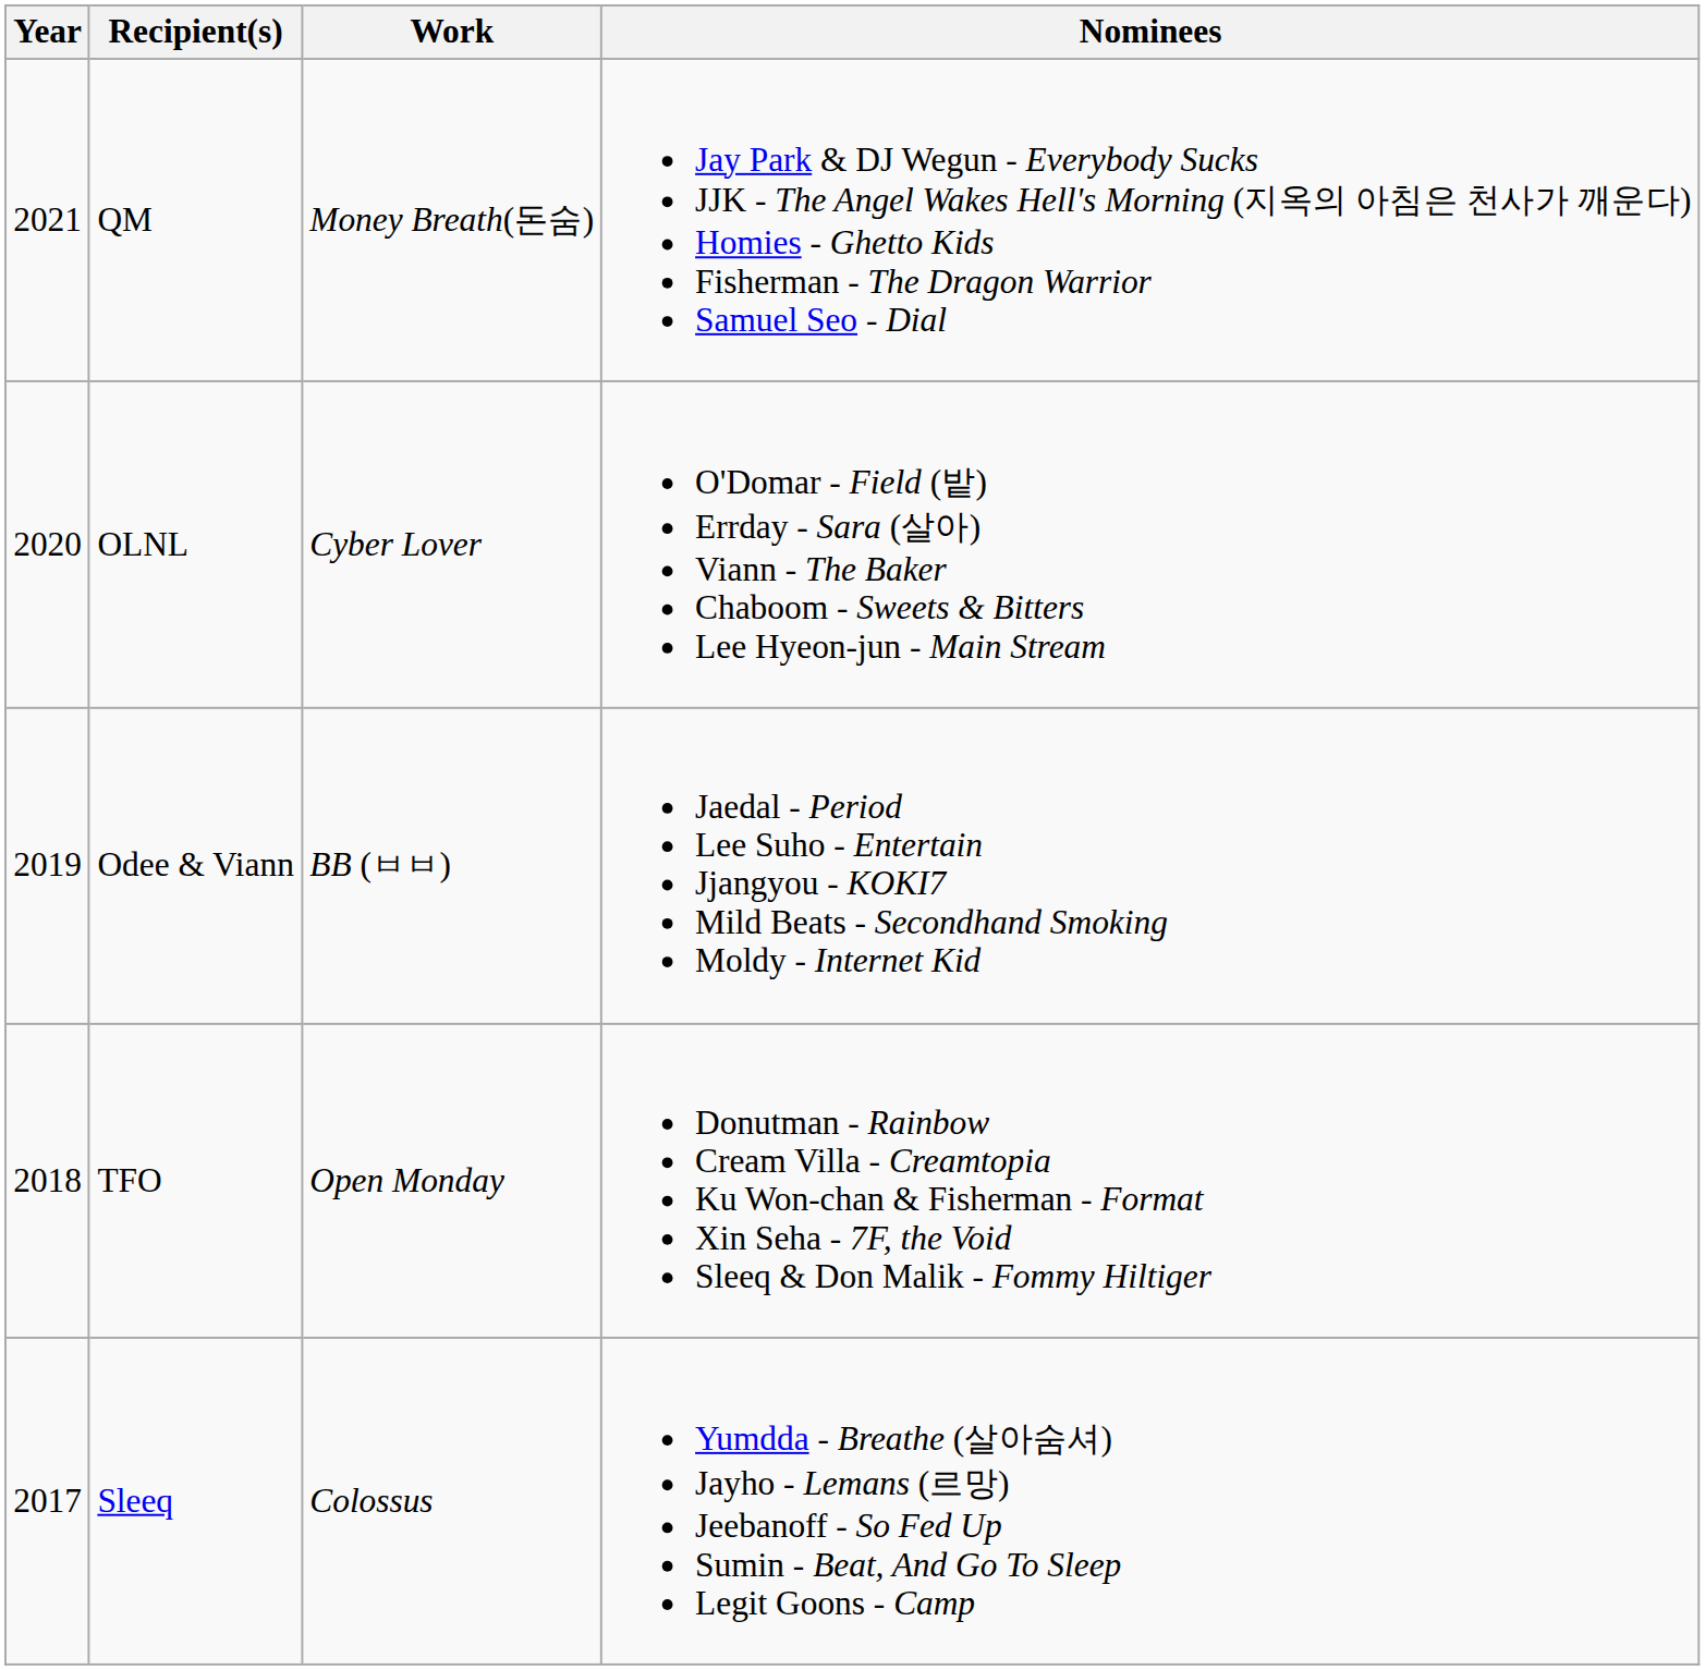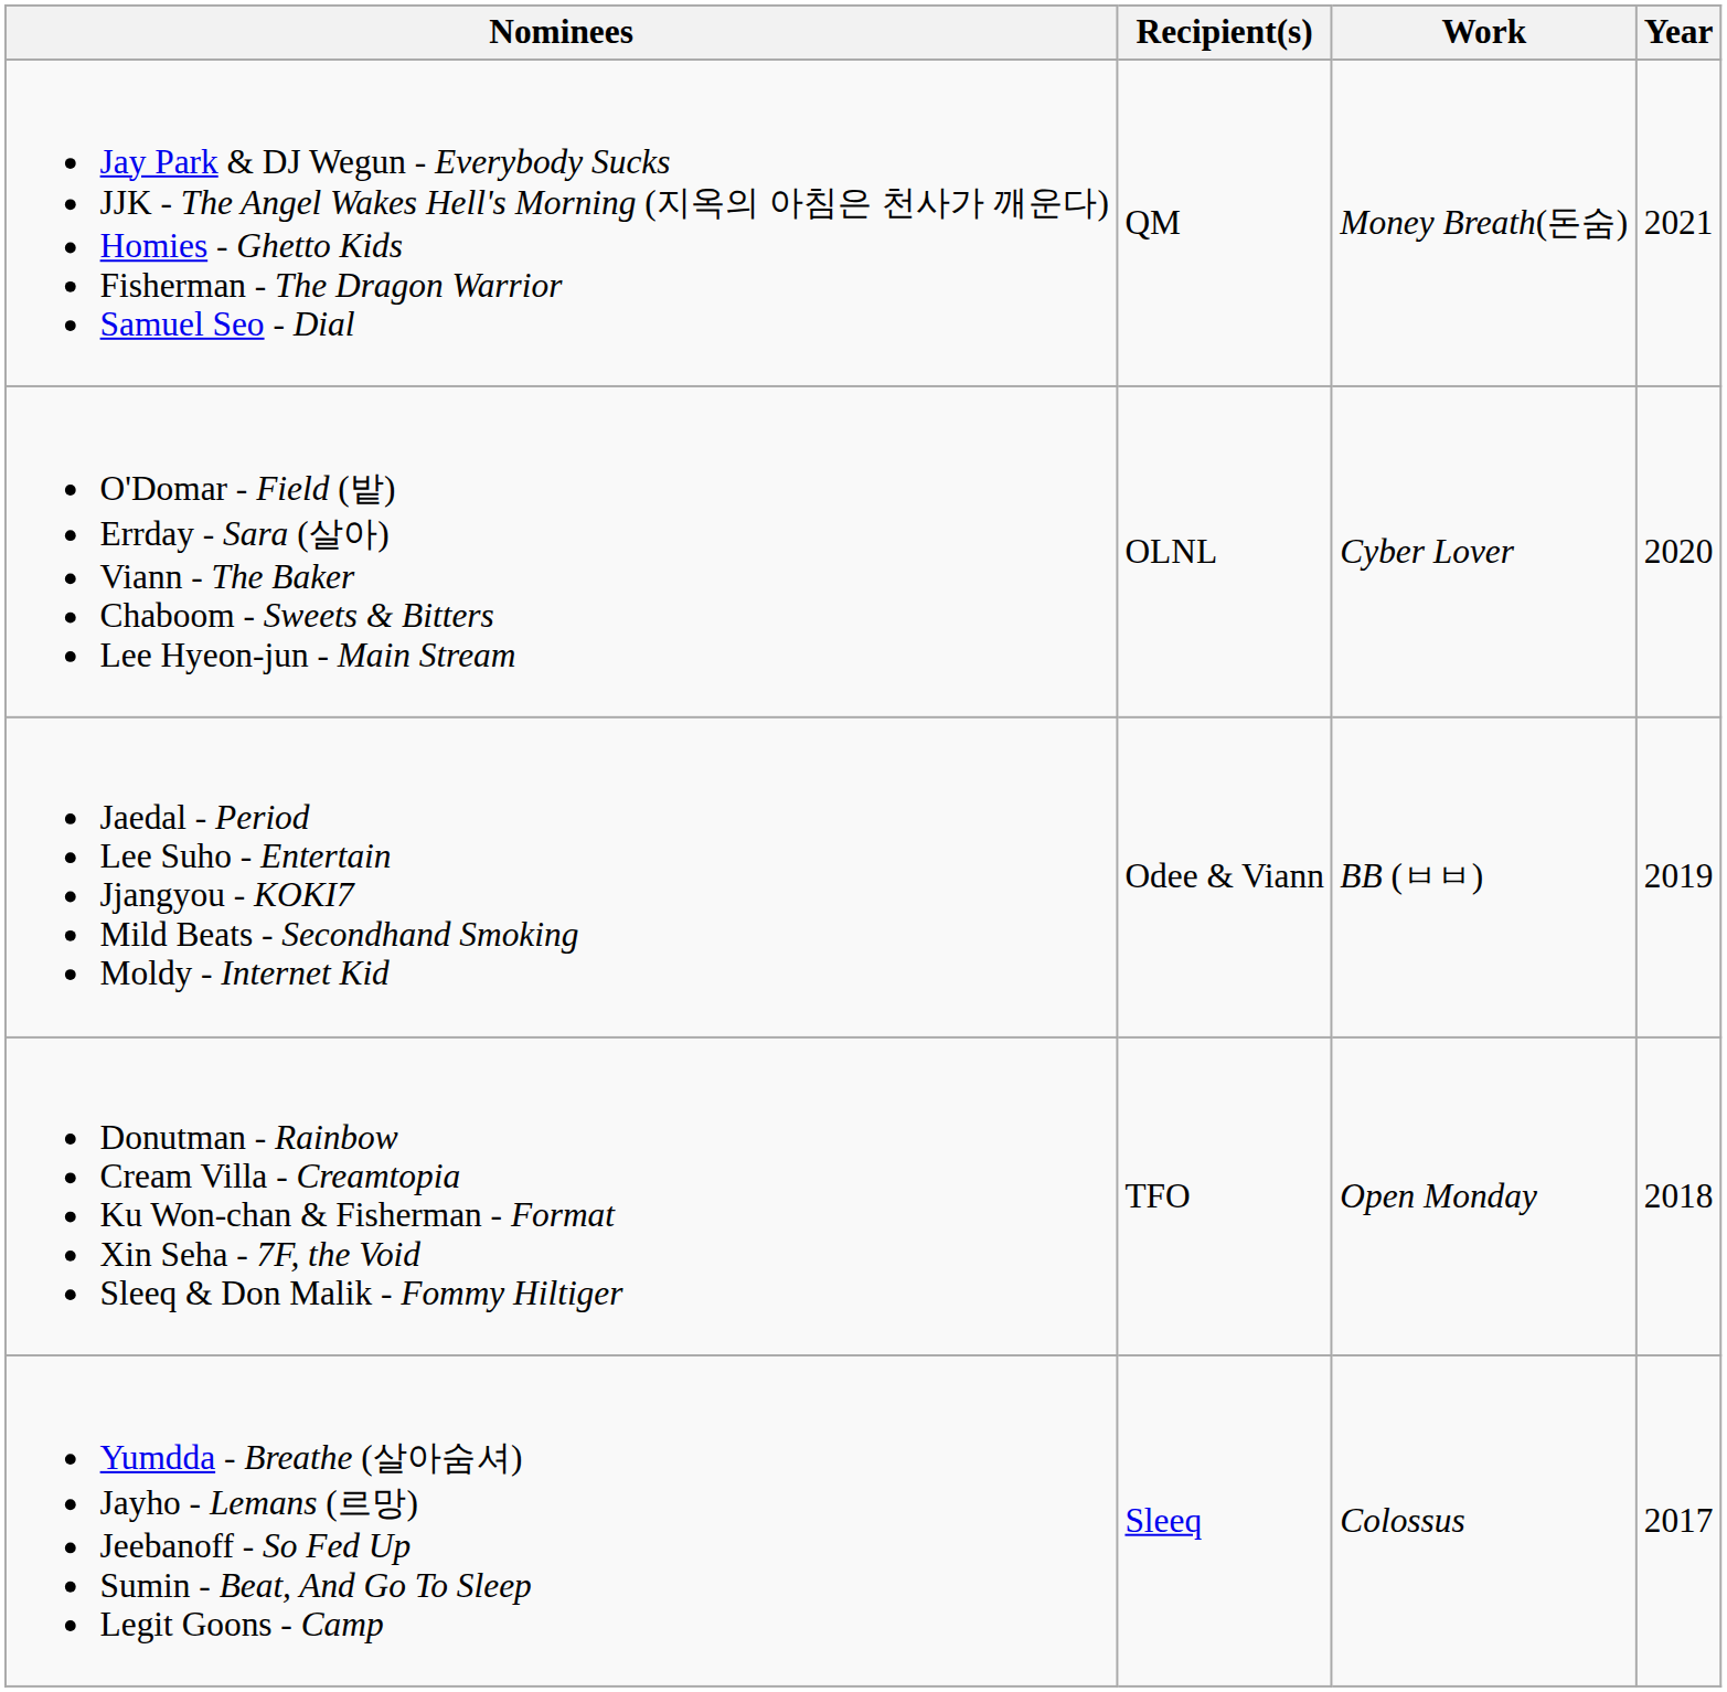 <table class="wikitable">
 <tr>
-<th>Year</th>
+<th>Nominees</th>
 <th>Recipient(s)</th>
 <th>Work</th>
-<th>Nominees</th>
+<th>Year</th>
 </tr>
 <tr>
-<td>2021</td>
+<td><br><ul><li><a href='#'>Jay Park</a> & DJ Wegun - <em>Everybody Sucks</em></li><li>JJK - <em>The Angel Wakes Hell's Morning</em> (지옥의 아침은 천사가 깨운다)</li><li><a href='#'>Homies</a> - <em>Ghetto Kids</em></li><li>Fisherman - <em>The Dragon Warrior</em></li><li><a href='#'>Samuel Seo</a> - <em>Dial</em></li></ul></td>
 <td>QM</td>
 <td><em>Money Breath</em>(돈숨)</td>
-<td><br><ul><li><a href='#'>Jay Park</a> & DJ Wegun - <em>Everybody Sucks</em></li><li>JJK - <em>The Angel Wakes Hell's Morning</em> (지옥의 아침은 천사가 깨운다)</li><li><a href='#'>Homies</a> - <em>Ghetto Kids</em></li><li>Fisherman - <em>The Dragon Warrior</em></li><li><a href='#'>Samuel Seo</a> - <em>Dial</em></li></ul></td>
+<td>2021</td>
 </tr>
 <tr>
-<td>2020</td>
+<td><br><ul><li>O'Domar - <em>Field</em> (밭)</li><li>Errday - <em>Sara</em> (살아)</li><li>Viann - <em>The Baker</em></li><li>Chaboom - <em>Sweets & Bitters</em></li><li>Lee Hyeon-jun - <em>Main Stream</em></li></ul></td>
 <td>OLNL</td>
 <td><em>Cyber Lover</em></td>
-<td><br><ul><li>O'Domar - <em>Field</em> (밭)</li><li>Errday - <em>Sara</em> (살아)</li><li>Viann - <em>The Baker</em></li><li>Chaboom - <em>Sweets & Bitters</em></li><li>Lee Hyeon-jun - <em>Main Stream</em></li></ul></td>
+<td>2020</td>
 </tr>
 <tr>
-<td>2019</td>
+<td><br><ul><li>Jaedal - <em>Period</em></li><li>Lee Suho - <em>Entertain</em></li><li>Jjangyou - <em>KOKI7</em></li><li>Mild Beats - <em>Secondhand Smoking</em></li><li>Moldy - <em>Internet Kid</em></li></ul></td>
 <td>Odee & Viann</td>
 <td><em>BB</em> (ㅂㅂ)</td>
-<td><br><ul><li>Jaedal - <em>Period</em></li><li>Lee Suho - <em>Entertain</em></li><li>Jjangyou - <em>KOKI7</em></li><li>Mild Beats - <em>Secondhand Smoking</em></li><li>Moldy - <em>Internet Kid</em></li></ul></td>
+<td>2019</td>
 </tr>
 <tr>
-<td>2018</td>
+<td><br><ul><li>Donutman - <em>Rainbow</em></li><li>Cream Villa - <em>Creamtopia</em></li><li>Ku Won-chan & Fisherman - <em>Format</em></li><li>Xin Seha - <em>7F, the Void</em></li><li>Sleeq & Don Malik - <em>Fommy Hiltiger</em></li></ul></td>
 <td>TFO</td>
 <td><em>Open Monday</em></td>
-<td><br><ul><li>Donutman - <em>Rainbow</em></li><li>Cream Villa - <em>Creamtopia</em></li><li>Ku Won-chan & Fisherman - <em>Format</em></li><li>Xin Seha - <em>7F, the Void</em></li><li>Sleeq & Don Malik - <em>Fommy Hiltiger</em></li></ul></td>
+<td>2018</td>
 </tr>
 <tr>
-<td>2017</td>
+<td><br><ul><li><a href='#'>Yumdda</a> - <em>Breathe</em> (살아숨셔)</li><li>Jayho - <em>Lemans</em> (르망)</li><li>Jeebanoff - <em>So Fed Up</em></li><li>Sumin - <em>Beat, And Go To Sleep</em></li><li>Legit Goons - <em>Camp</em></li></ul></td>
 <td><a href='#'>Sleeq</a></td>
 <td><em>Colossus</em></td>
-<td><br><ul><li><a href='#'>Yumdda</a> - <em>Breathe</em> (살아숨셔)</li><li>Jayho - <em>Lemans</em> (르망)</li><li>Jeebanoff - <em>So Fed Up</em></li><li>Sumin - <em>Beat, And Go To Sleep</em></li><li>Legit Goons - <em>Camp</em></li></ul></td>
+<td>2017</td>
 </tr>
 </table>
